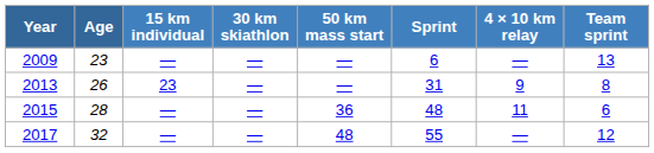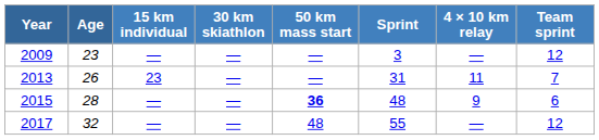 <table class="wikitable" style="font-size:95%; text-align:center; border:grey solid 1px; border-collapse:collapse; background:#ffffff;">
 <tr>
 <th style="background-color:#369; color:white; width:60px;"> Year </th>
 <th style="background-color:#369; color:white; width:40px;"> Age </th>
 <th style="background-color:#4180be; color:white; width:75px;"> 15 km <br> individual </th>
 <th style="background-color:#4180be; color:white; width:75px;"> 30 km <br> skiathlon </th>
 <th style="background-color:#4180be; color:white; width:75px;"> 50 km <br> mass start </th>
 <th style="background-color:#4180be; color:white; width:75px;"> Sprint </th>
 <th style="background-color:#4180be; color:white; width:75px;"> 4 × 10 km <br> relay </th>
 <th style="background-color:#4180be; color:white; width:75px;"> Team <br> sprint </th>
 </tr>
 <tr>
 <td><a href='#'>2009</a></td>
 <td><em>23</em></td>
 <td><a href='#'>—</a></td>
 <td><a href='#'>—</a></td>
 <td><a href='#'>—</a></td>
-<td><a href='#'>6</a></td>
+<td><a href='#'>3</a></td>
 <td><a href='#'>—</a></td>
-<td><a href='#'>13</a></td>
+<td><a href='#'>12</a></td>
 </tr>
 <tr>
 <td><a href='#'>2013</a></td>
 <td><em>26</em></td>
 <td><a href='#'>23</a></td>
 <td><a href='#'>—</a></td>
 <td><a href='#'>—</a></td>
 <td><a href='#'>31</a></td>
-<td><a href='#'>9</a></td>
-<td><a href='#'>8</a></td>
+<td><a href='#'>11</a></td>
+<td><a href='#'>7</a></td>
 </tr>
 <tr>
 <td><a href='#'>2015</a></td>
 <td><em>28</em></td>
 <td><a href='#'>—</a></td>
 <td><a href='#'>—</a></td>
-<td><a href='#'>36</a></td>
+<td><strong><a href='#'>36</a></strong></td>
 <td><a href='#'>48</a></td>
-<td><a href='#'>11</a></td>
+<td><a href='#'>9</a></td>
 <td><a href='#'>6</a></td>
 </tr>
 <tr>
 <td><a href='#'>2017</a></td>
 <td><em>32</em></td>
 <td><a href='#'>—</a></td>
 <td><a href='#'>—</a></td>
 <td><a href='#'>48</a></td>
 <td><a href='#'>55</a></td>
 <td><a href='#'>—</a></td>
 <td><a href='#'>12</a></td>
 </tr>
 </table>
